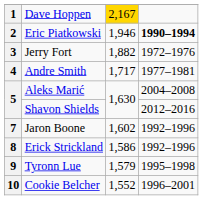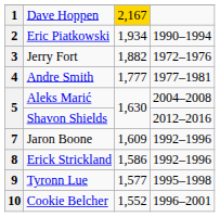 <table class="wikitable">
 <tr>
 </tr>
 <tr>
 <th>1</th>
 <td><a href='#'>Dave Hoppen</a></td>
 <td style="background: gold;">2,167</td>
 <td></td>
 </tr>
 <tr>
 <th>2</th>
 <td><a href='#'>Eric Piatkowski</a></td>
-<td>1,946</td>
-<td><strong>1990–1994</strong></td>
+<td>1,934</td>
+<td>1990–1994</td>
 </tr>
 <tr>
 <th>3</th>
 <td>Jerry Fort</td>
 <td>1,882</td>
 <td>1972–1976</td>
 </tr>
 <tr>
 <th>4</th>
 <td><a href='#'>Andre Smith</a></td>
-<td>1,717</td>
+<td>1,777</td>
 <td>1977–1981</td>
 </tr>
 <tr>
 <th rowspan=2>5</th>
 <td><a href='#'>Aleks Marić</a></td>
 <td rowspan=2>1,630</td>
 <td>2004–2008</td>
 </tr>
 <tr>
 <td><a href='#'>Shavon Shields</a></td>
 <td>2012–2016</td>
 </tr>
 <tr>
 <th>7</th>
 <td>Jaron Boone</td>
-<td>1,602</td>
+<td>1,609</td>
 <td>1992–1996</td>
 </tr>
 <tr>
 <th>8</th>
 <td><a href='#'>Erick Strickland</a></td>
 <td>1,586</td>
 <td>1992–1996</td>
 </tr>
 <tr>
 <th>9</th>
 <td><a href='#'>Tyronn Lue</a></td>
-<td>1,579</td>
+<td>1,577</td>
 <td>1995–1998</td>
 </tr>
 <tr>
 <th>10</th>
 <td><a href='#'>Cookie Belcher</a></td>
 <td>1,552</td>
 <td>1996–2001</td>
 </tr>
 </table>
